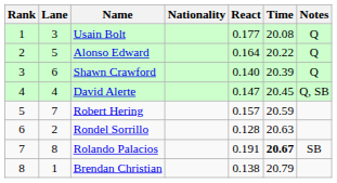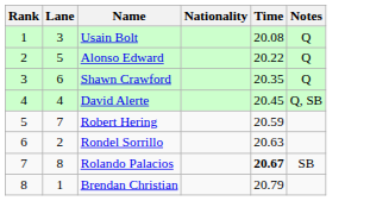 <table class="wikitable sortable" style="text-align:center">
 <tr>
 <th>Rank</th>
 <th>Lane</th>
 <th>Name</th>
 <th>Nationality</th>
-<th>React</th>
 <th>Time</th>
 <th>Notes</th>
 </tr>
 <tr bgcolor=ccffcc>
 <td>1</td>
 <td>3</td>
 <td align="left"><a href='#'>Usain Bolt</a></td>
 <td align=left></td>
-<td>0.177</td>
 <td>20.08</td>
 <td>Q</td>
 </tr>
 <tr bgcolor=ccffcc>
 <td>2</td>
 <td>5</td>
 <td align="left"><a href='#'>Alonso Edward</a></td>
 <td align=left></td>
-<td>0.164</td>
 <td>20.22</td>
 <td>Q</td>
 </tr>
 <tr bgcolor=ccffcc>
 <td>3</td>
 <td>6</td>
 <td align="left"><a href='#'>Shawn Crawford</a></td>
 <td align=left></td>
-<td>0.140</td>
-<td>20.39</td>
+<td>20.35</td>
 <td>Q</td>
 </tr>
 <tr bgcolor=ccffcc>
 <td>4</td>
 <td>4</td>
 <td align="left"><a href='#'>David Alerte</a></td>
 <td align=left></td>
-<td>0.147</td>
 <td>20.45</td>
 <td>Q, SB</td>
 </tr>
 <tr>
 <td>5</td>
 <td>7</td>
 <td align="left"><a href='#'>Robert Hering</a></td>
 <td align=left></td>
-<td>0.157</td>
 <td>20.59</td>
 <td></td>
 </tr>
 <tr>
 <td>6</td>
 <td>2</td>
 <td align="left"><a href='#'>Rondel Sorrillo</a></td>
 <td align=left></td>
-<td>0.128</td>
 <td>20.63</td>
 <td></td>
 </tr>
 <tr>
 <td>7</td>
 <td>8</td>
 <td align="left"><a href='#'>Rolando Palacios</a></td>
 <td align=left></td>
-<td>0.191</td>
 <td><strong>20.67</strong></td>
 <td>SB</td>
 </tr>
 <tr>
 <td>8</td>
 <td>1</td>
 <td align="left"><a href='#'>Brendan Christian</a></td>
 <td align=left></td>
-<td>0.138</td>
 <td>20.79</td>
 <td></td>
 </tr>
 </table>
